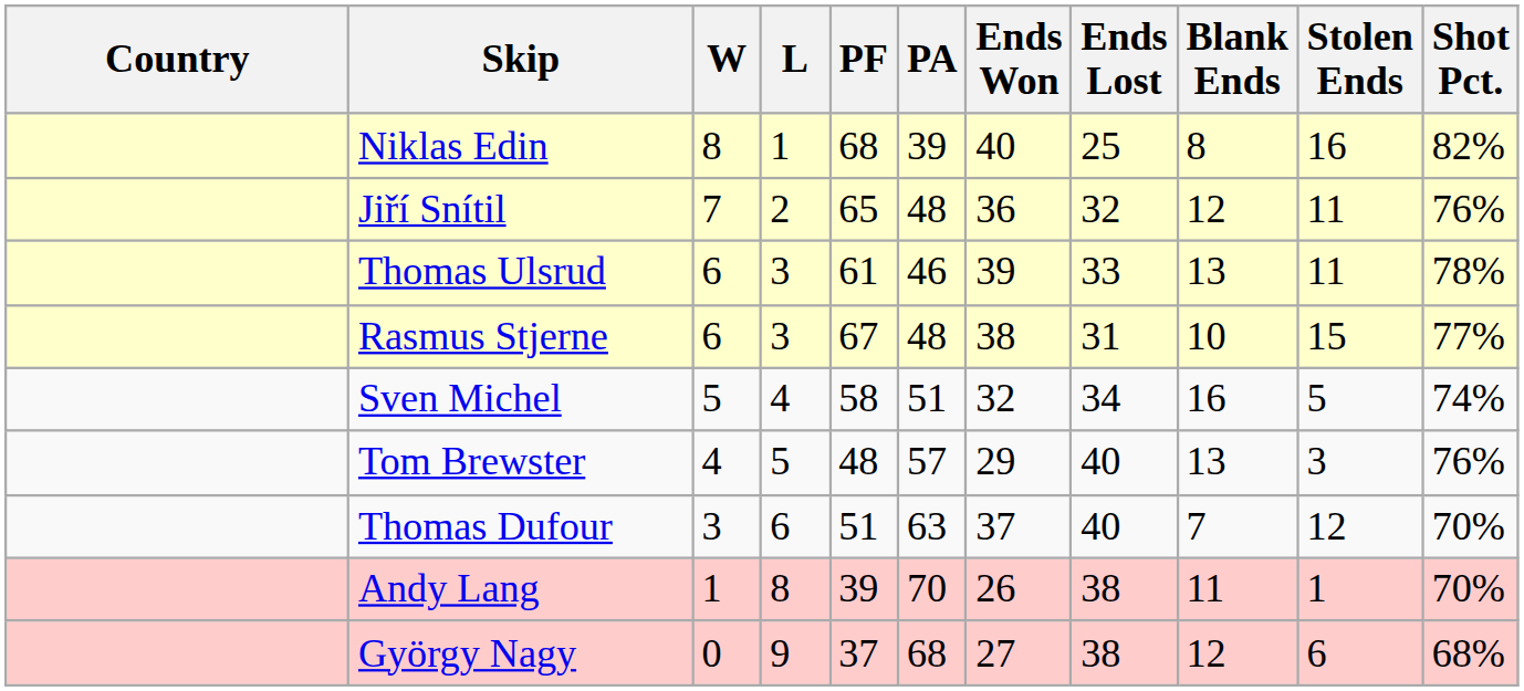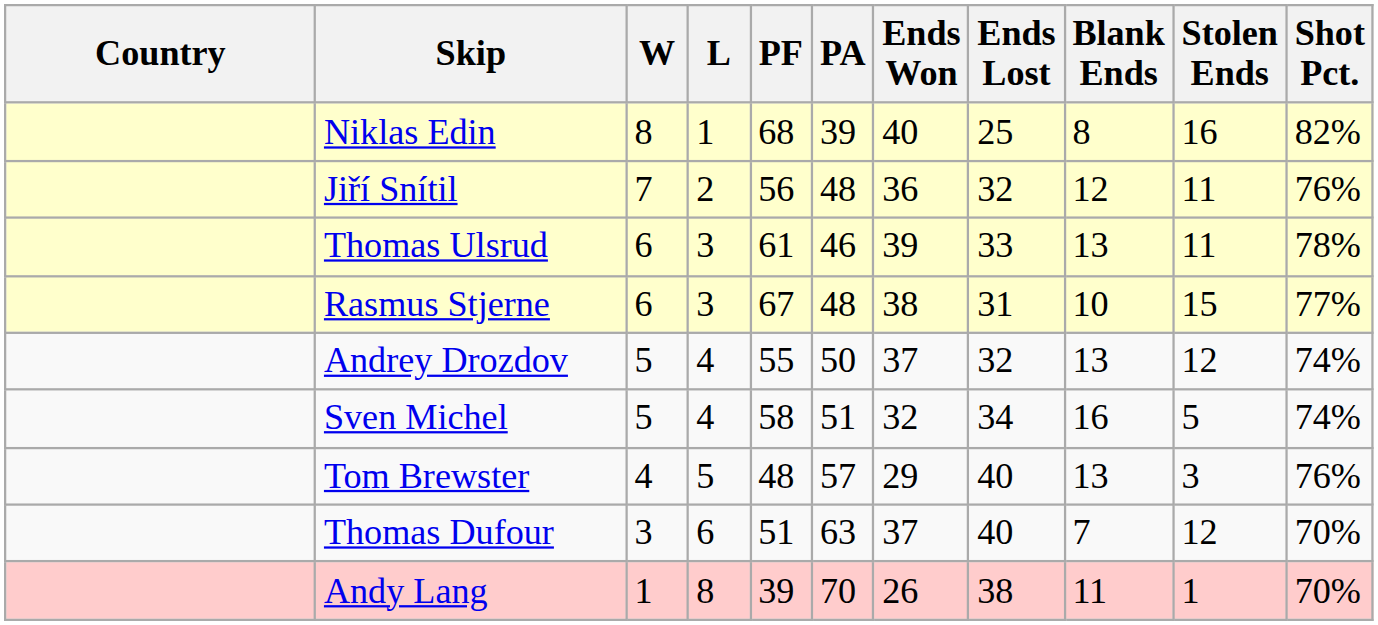 <table class=wikitable>
 <tr>
 <th width=130>Country</th>
 <th width=130>Skip</th>
 <th width=20>W</th>
 <th width=20>L</th>
 <th width=20>PF</th>
 <th width=20>PA</th>
 <th width=20>Ends Won</th>
 <th width=20>Ends Lost</th>
 <th width=20>Blank Ends</th>
 <th width=20>Stolen Ends</th>
 <th width=20>Shot Pct.</th>
 </tr>
 <tr style="background:#ffffcc">
 <td></td>
 <td><a href='#'>Niklas Edin</a></td>
 <td>8</td>
 <td>1</td>
 <td>68</td>
 <td>39</td>
 <td>40</td>
 <td>25</td>
 <td>8</td>
 <td>16</td>
 <td>82%</td>
 </tr>
 <tr style="background:#ffffcc">
 <td></td>
 <td><a href='#'>Jiří Snítil</a></td>
 <td>7</td>
 <td>2</td>
-<td>65</td>
+<td>56</td>
 <td>48</td>
 <td>36</td>
 <td>32</td>
 <td>12</td>
 <td>11</td>
 <td>76%</td>
 </tr>
 <tr style="background:#ffffcc">
 <td></td>
 <td><a href='#'>Thomas Ulsrud</a></td>
 <td>6</td>
 <td>3</td>
 <td>61</td>
 <td>46</td>
 <td>39</td>
 <td>33</td>
 <td>13</td>
 <td>11</td>
 <td>78%</td>
 </tr>
 <tr style="background:#ffffcc">
 <td></td>
 <td><a href='#'>Rasmus Stjerne</a></td>
 <td>6</td>
 <td>3</td>
 <td>67</td>
 <td>48</td>
 <td>38</td>
 <td>31</td>
 <td>10</td>
 <td>15</td>
 <td>77%</td>
+</tr>
+<tr>
+<td></td>
+<td><a href='#'>Andrey Drozdov</a></td>
+<td>5</td>
+<td>4</td>
+<td>55</td>
+<td>50</td>
+<td>37</td>
+<td>32</td>
+<td>13</td>
+<td>12</td>
+<td>74%</td>
 </tr>
 <tr>
 <td></td>
 <td><a href='#'>Sven Michel</a></td>
 <td>5</td>
 <td>4</td>
 <td>58</td>
 <td>51</td>
 <td>32</td>
 <td>34</td>
 <td>16</td>
 <td>5</td>
 <td>74%</td>
 </tr>
 <tr>
 <td></td>
 <td><a href='#'>Tom Brewster</a></td>
 <td>4</td>
 <td>5</td>
 <td>48</td>
 <td>57</td>
 <td>29</td>
 <td>40</td>
 <td>13</td>
 <td>3</td>
 <td>76%</td>
 </tr>
 <tr>
 <td></td>
 <td><a href='#'>Thomas Dufour</a></td>
 <td>3</td>
 <td>6</td>
 <td>51</td>
 <td>63</td>
 <td>37</td>
 <td>40</td>
 <td>7</td>
 <td>12</td>
 <td>70%</td>
 </tr>
 <tr style="background:#ffcccc">
 <td></td>
 <td><a href='#'>Andy Lang</a></td>
 <td>1</td>
 <td>8</td>
 <td>39</td>
 <td>70</td>
 <td>26</td>
 <td>38</td>
 <td>11</td>
 <td>1</td>
 <td>70%</td>
 </tr>
-<tr style="background:#ffcccc">
-<td></td>
-<td><a href='#'>György Nagy</a></td>
-<td>0</td>
-<td>9</td>
-<td>37</td>
-<td>68</td>
-<td>27</td>
-<td>38</td>
-<td>12</td>
-<td>6</td>
-<td>68%</td>
-</tr>
 </table>
